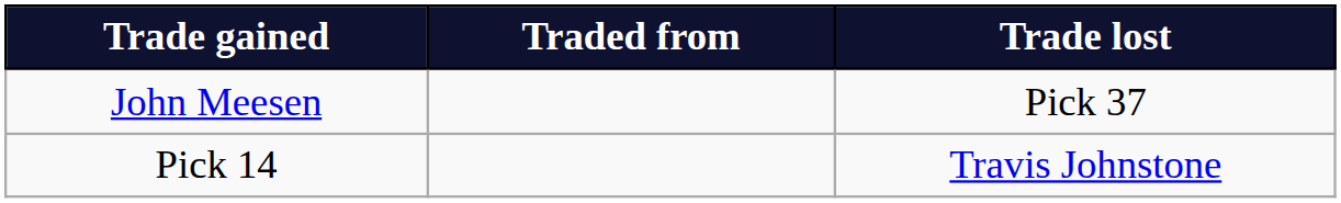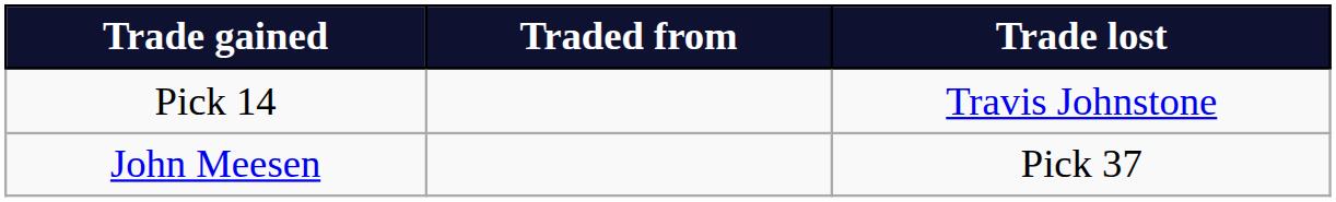 <table class="wikitable" style="text-align:center; width:60%;">
 <tr style="color:#FFFFFF;">
 <th style="background:#0F1131; border: solid black 1px;">Trade gained</th>
 <th style="background:#0F1131; border: solid black 1px;">Traded from</th>
 <th style="background:#0F1131; border: solid black 1px;">Trade lost</th>
 </tr>
 <tr>
+<td>Pick 14</td>
+<td></td>
+<td><a href='#'>Travis Johnstone</a></td>
+</tr>
+<tr>
 <td><a href='#'>John Meesen</a></td>
 <td></td>
 <td>Pick 37</td>
 </tr>
-<tr>
-<td>Pick 14</td>
-<td></td>
-<td><a href='#'>Travis Johnstone</a></td>
-</tr>
 </table>
